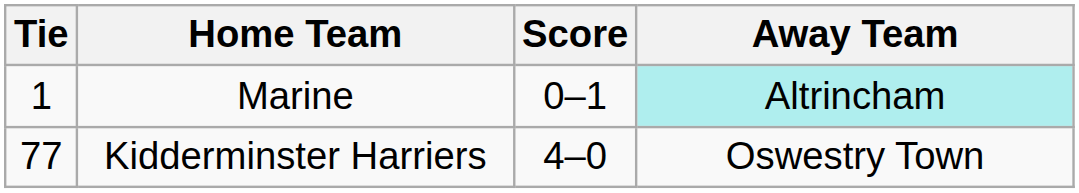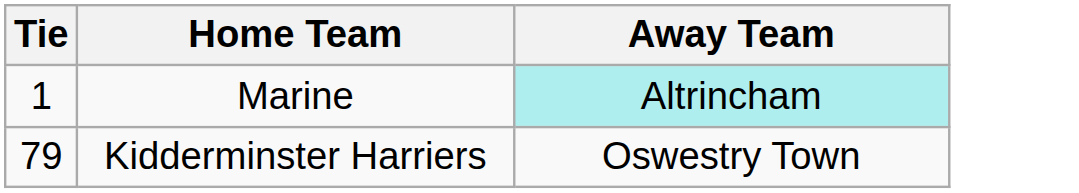 <table class="wikitable" style="text-align:center;">
 <tr>
 <th width=20>Tie</th>
 <th width=175>Home Team</th>
-<th width=20>Score</th>
 <th width=175>Away Team</th>
 </tr>
 <tr>
 <td>1</td>
 <td>Marine</td>
-<td>0–1</td>
 <td style="background: paleturquoise;">Altrincham</td>
 </tr>
 <tr>
-<td>77</td>
+<td>79</td>
 <td>Kidderminster Harriers</td>
-<td>4–0</td>
 <td>Oswestry Town</td>
 </tr>
 </table>
